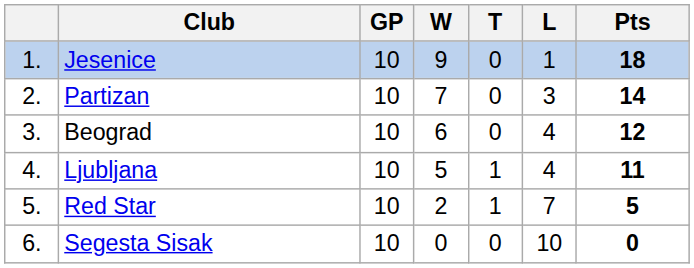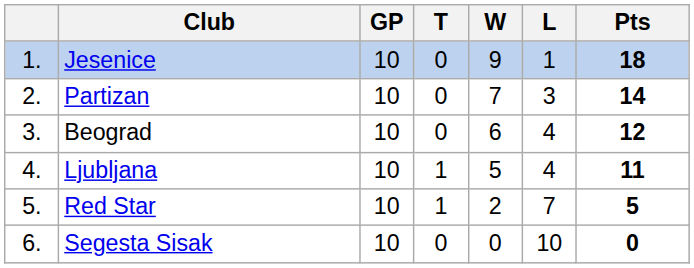 <table class="wikitable">
 <tr>
 <th width="30"></th>
 <th width="200">Club</th>
 <th width="30">GP</th>
+<th width="30">T</th>
 <th width="30">W</th>
-<th width="30">T</th>
 <th width="30">L</th>
 <th width="70">Pts</th>
 </tr>
 <tr bgcolor="#BCD2EE" align="center">
 <td>1.</td>
 <td align="left"><a href='#'>Jesenice</a></td>
 <td>10</td>
+<td>0</td>
 <td>9</td>
-<td>0</td>
 <td>1</td>
 <td><strong>18</strong></td>
 </tr>
 <tr bgcolor="#FFFFFF" align="center">
 <td>2.</td>
 <td align="left"><a href='#'>Partizan</a></td>
 <td>10</td>
+<td>0</td>
 <td>7</td>
-<td>0</td>
 <td>3</td>
 <td><strong>14</strong></td>
 </tr>
 <tr bgcolor="#FFFFFF" align="center">
 <td>3.</td>
 <td align="left">Beograd</td>
 <td>10</td>
+<td>0</td>
 <td>6</td>
-<td>0</td>
 <td>4</td>
 <td><strong>12</strong></td>
 </tr>
 <tr bgcolor="#FFFFFF" align="center">
 <td>4.</td>
 <td align="left"><a href='#'>Ljubljana</a></td>
 <td>10</td>
+<td>1</td>
 <td>5</td>
-<td>1</td>
 <td>4</td>
 <td><strong>11</strong></td>
 </tr>
 <tr bgcolor="#FFFFFF" align="center">
 <td>5.</td>
 <td align="left"><a href='#'>Red Star</a></td>
 <td>10</td>
+<td>1</td>
 <td>2</td>
-<td>1</td>
 <td>7</td>
 <td><strong>5</strong></td>
 </tr>
 <tr bgcolor="#FFFFFF" align="center">
 <td>6.</td>
 <td align="left"><a href='#'>Segesta Sisak</a></td>
 <td>10</td>
 <td>0</td>
 <td>0</td>
 <td>10</td>
 <td><strong>0</strong></td>
 </tr>
 </table>
